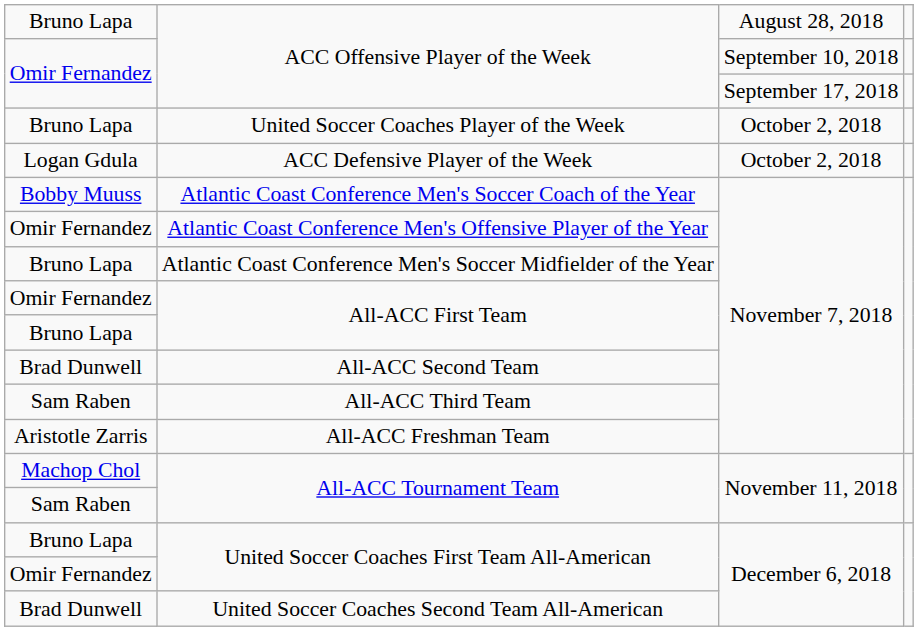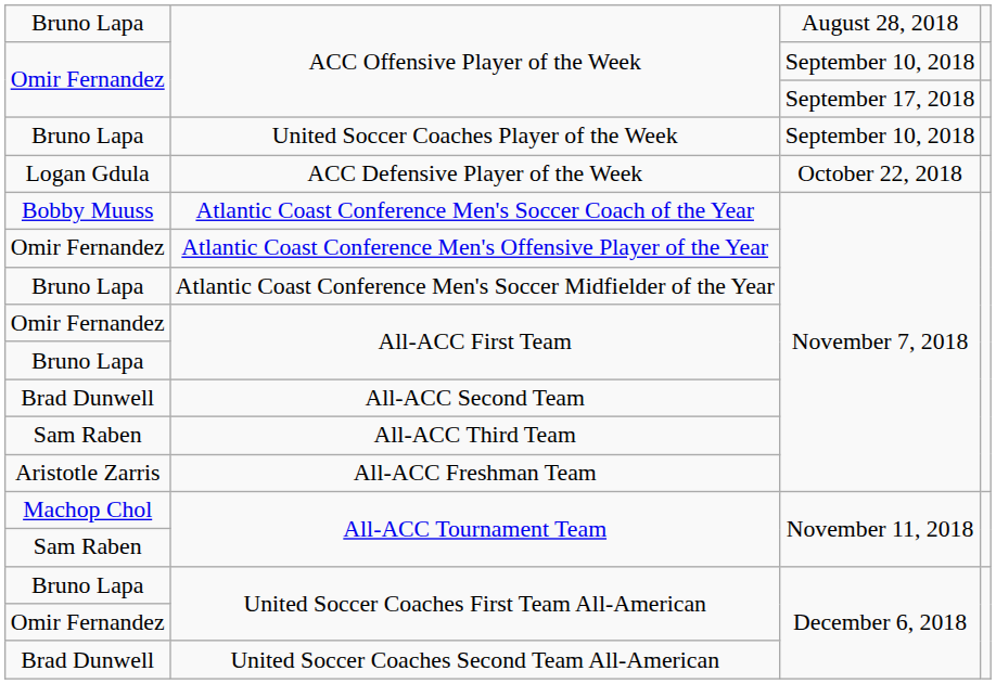 <table class="wikitable sortable" style="text-align: center">
 <tr>
 <td>Bruno Lapa</td>
 <td rowspan=3>ACC Offensive Player of the Week</td>
 <td>August 28, 2018</td>
 <td></td>
 </tr>
 <tr>
 <td rowspan=2><a href='#'>Omir Fernandez</a></td>
 <td>September 10, 2018</td>
 <td></td>
 </tr>
 <tr>
 <td>September 17, 2018</td>
 <td></td>
 </tr>
 <tr>
 <td>Bruno Lapa</td>
 <td>United Soccer Coaches Player of the Week</td>
-<td>October 2, 2018</td>
+<td>September 10, 2018</td>
 <td></td>
 </tr>
 <tr>
 <td>Logan Gdula</td>
 <td>ACC Defensive Player of the Week</td>
-<td>October 2, 2018</td>
+<td>October 22, 2018</td>
 <td></td>
 </tr>
 <tr>
 <td><a href='#'>Bobby Muuss</a></td>
 <td><a href='#'>Atlantic Coast Conference Men's Soccer Coach of the Year</a></td>
 <td rowspan=8>November 7, 2018</td>
 <td rowspan=8></td>
 </tr>
 <tr>
 <td>Omir Fernandez</td>
 <td><a href='#'>Atlantic Coast Conference Men's Offensive Player of the Year</a></td>
 </tr>
 <tr>
 <td>Bruno Lapa</td>
 <td>Atlantic Coast Conference Men's Soccer Midfielder of the Year</td>
 </tr>
 <tr>
 <td>Omir Fernandez</td>
 <td rowspan=2>All-ACC First Team</td>
 </tr>
 <tr>
 <td>Bruno Lapa</td>
 </tr>
 <tr>
 <td>Brad Dunwell</td>
 <td>All-ACC Second Team</td>
 </tr>
 <tr>
 <td>Sam Raben</td>
 <td>All-ACC Third Team</td>
 </tr>
 <tr>
 <td>Aristotle Zarris</td>
 <td>All-ACC Freshman Team</td>
 </tr>
 <tr>
 <td><a href='#'>Machop Chol</a></td>
 <td rowspan=2><a href='#'>All-ACC Tournament Team</a></td>
 <td rowspan=2>November 11, 2018</td>
 <td rowspan=2></td>
 </tr>
 <tr>
 <td>Sam Raben</td>
 </tr>
 <tr>
 <td>Bruno Lapa</td>
 <td rowspan=2>United Soccer Coaches First Team All-American</td>
 <td rowspan=3>December 6, 2018</td>
 <td rowspan=3></td>
 </tr>
 <tr>
 <td>Omir Fernandez</td>
 </tr>
 <tr>
 <td>Brad Dunwell</td>
 <td>United Soccer Coaches Second Team All-American</td>
 </tr>
 </table>
